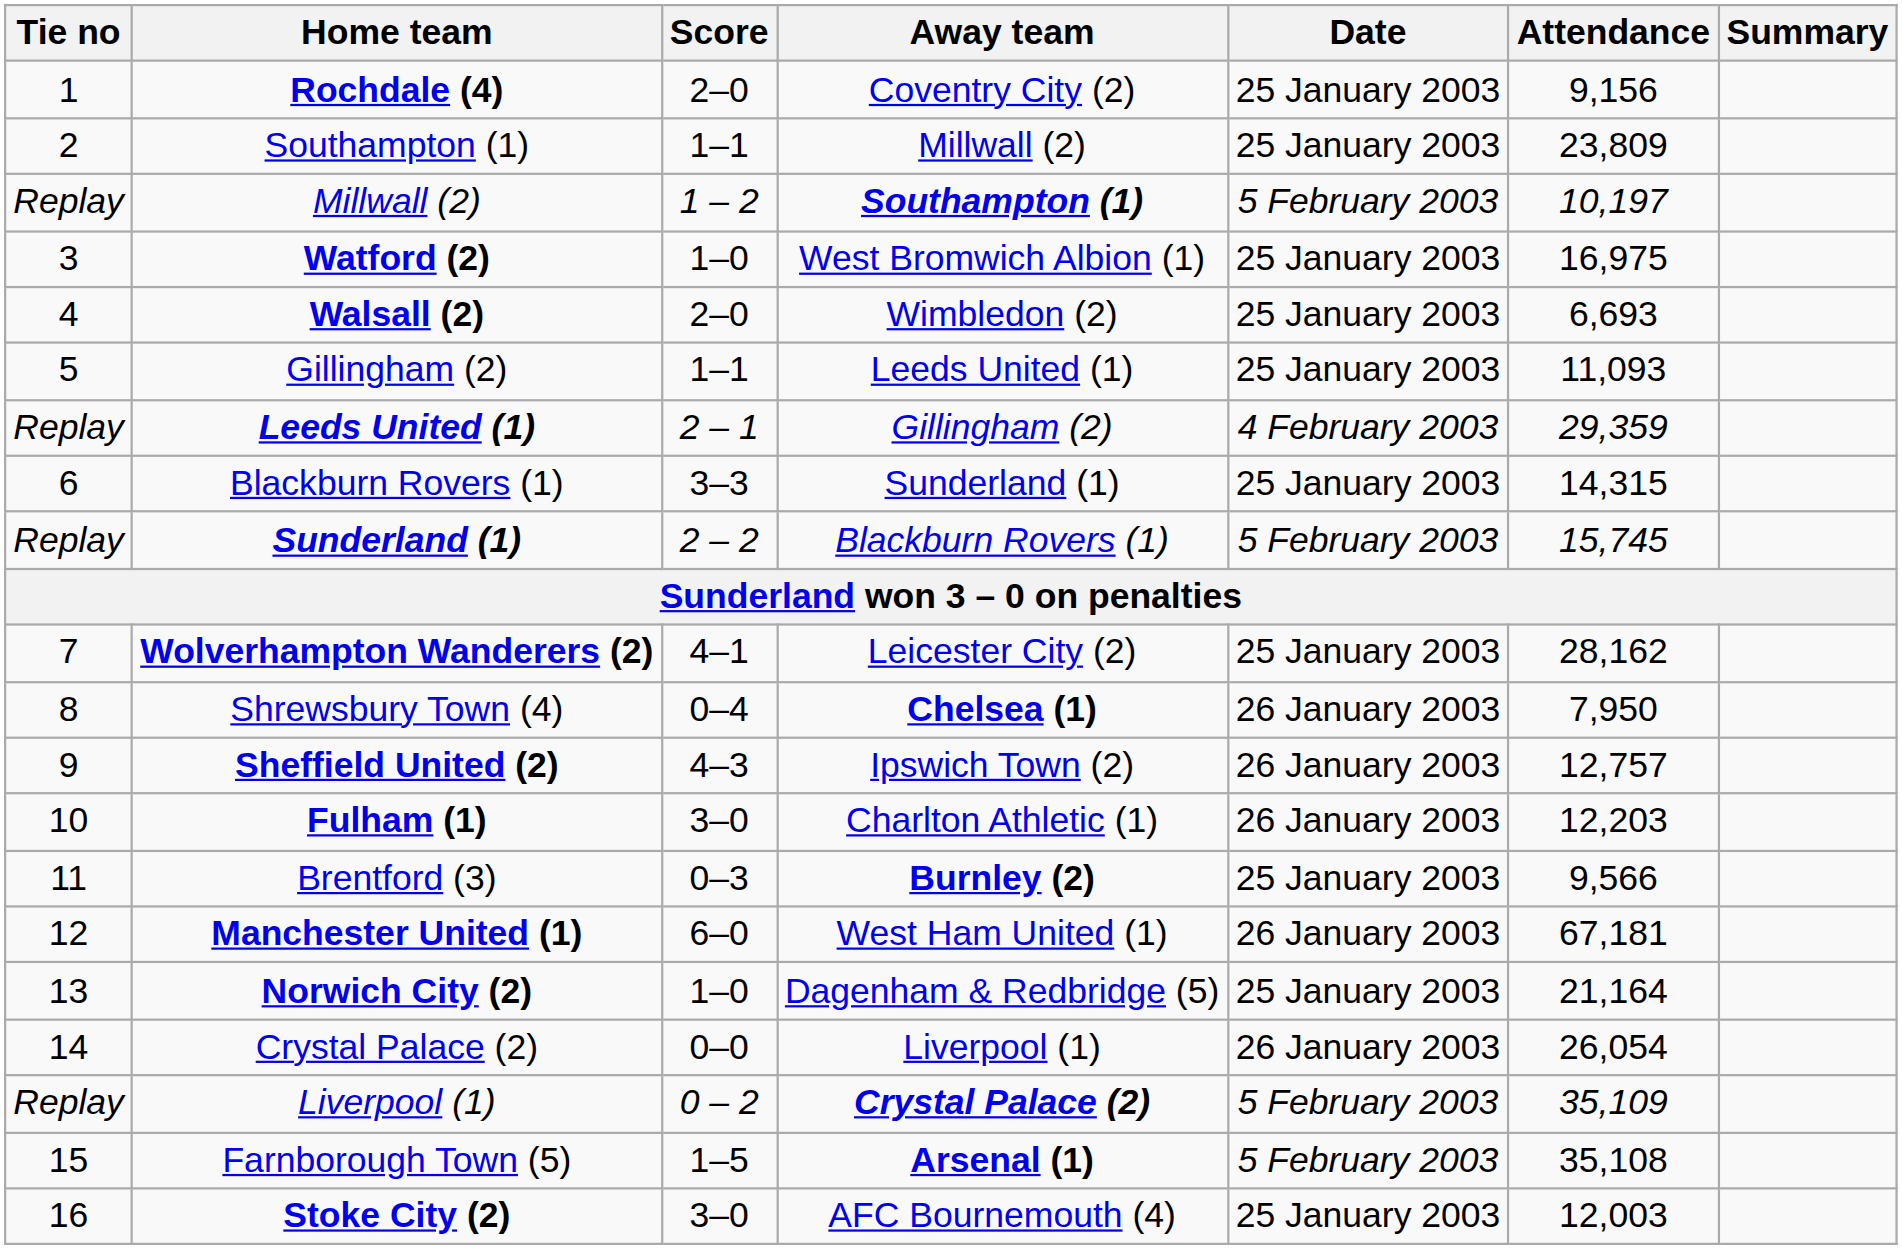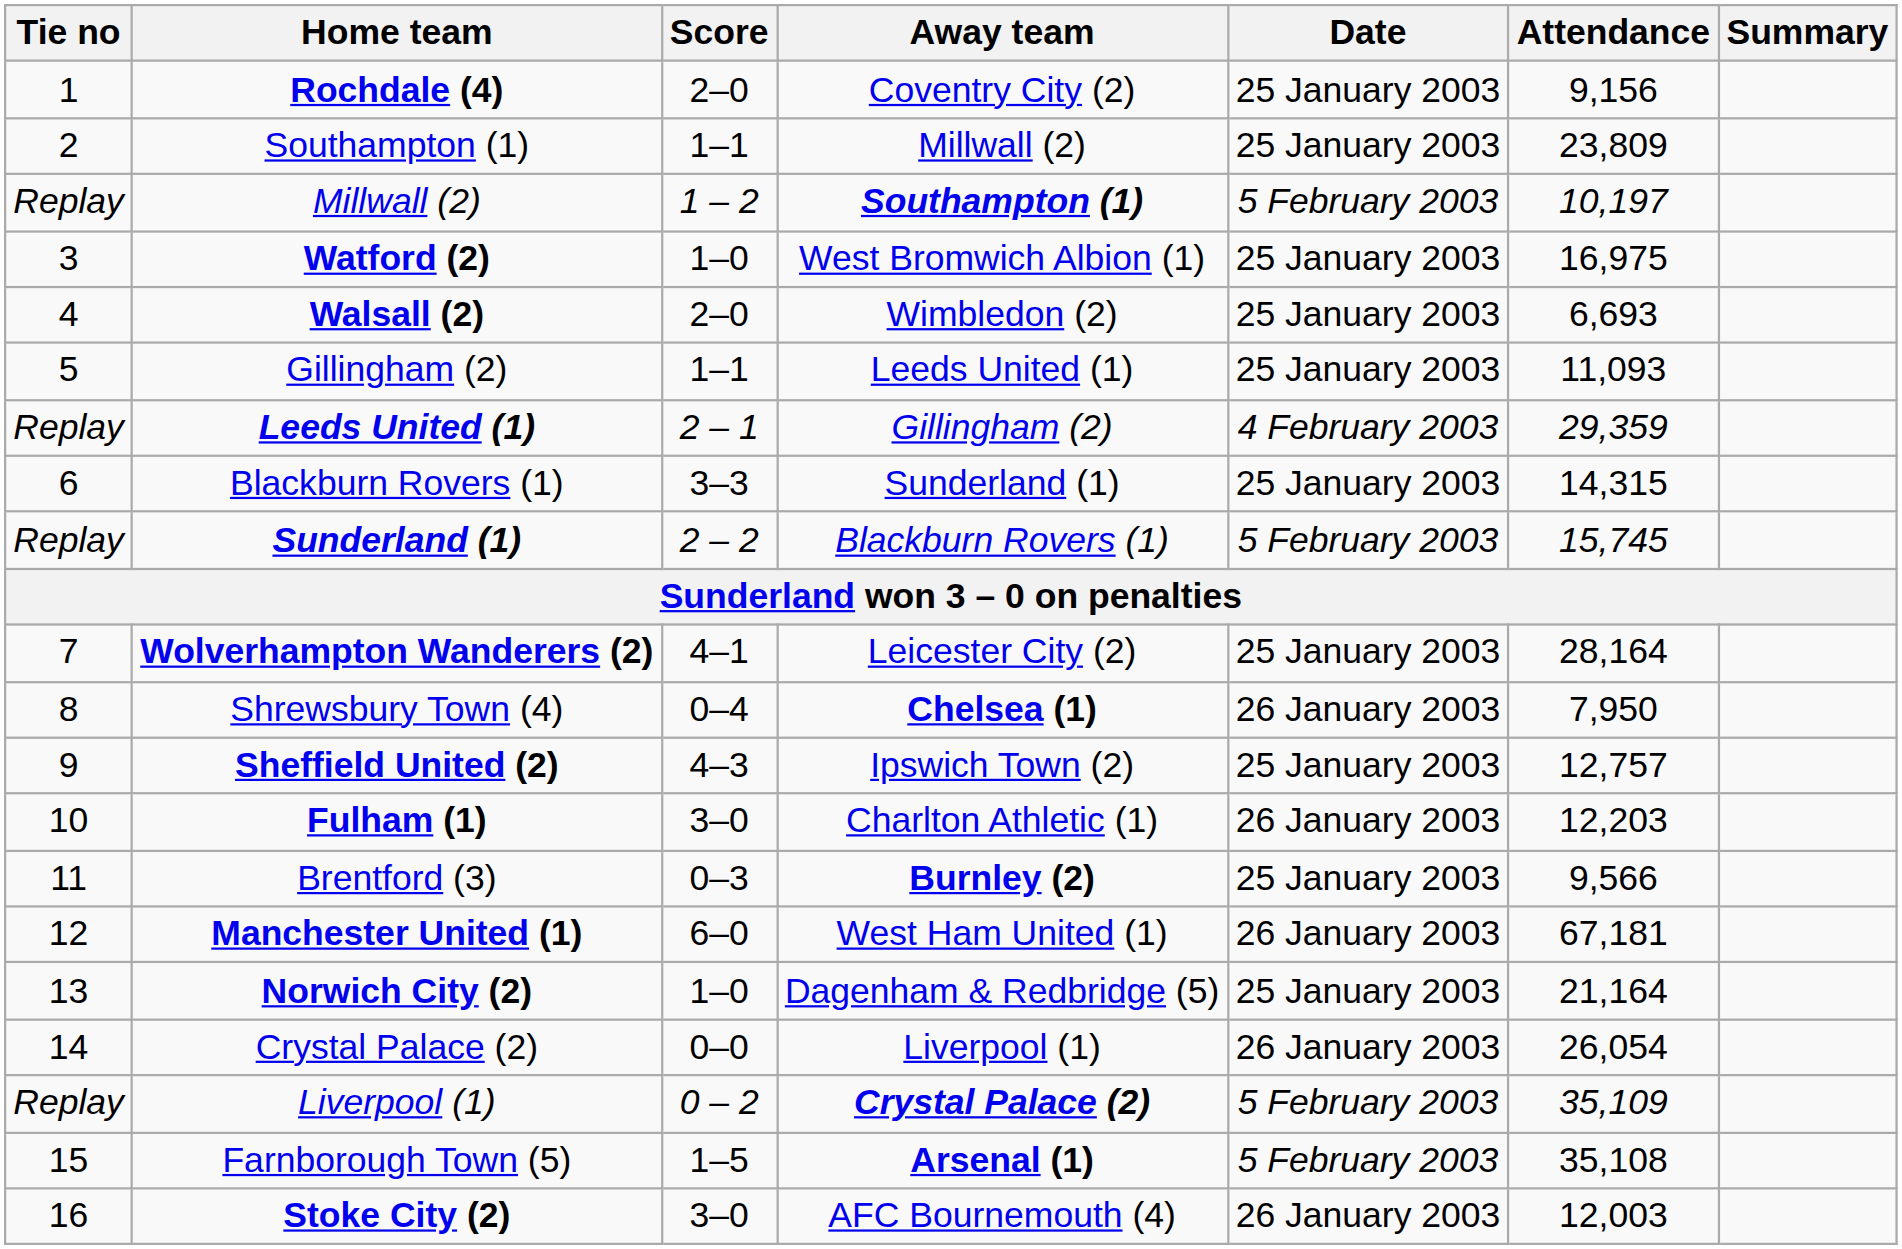 <table class="wikitable" style="text-align: center">
 <tr>
 <th>Tie no</th>
 <th>Home team</th>
 <th>Score</th>
 <th>Away team</th>
 <th>Date</th>
 <th>Attendance</th>
 <th>Summary</th>
 </tr>
 <tr>
 <td>1</td>
 <td><strong><a href='#'>Rochdale</a> (4)</strong></td>
 <td>2–0</td>
 <td><a href='#'>Coventry City</a> (2)</td>
 <td>25 January 2003</td>
 <td>9,156</td>
 <td></td>
 </tr>
 <tr>
 <td>2</td>
 <td><a href='#'>Southampton</a> (1)</td>
 <td>1–1</td>
 <td><a href='#'>Millwall</a> (2)</td>
 <td>25 January 2003</td>
 <td>23,809</td>
 <td></td>
 </tr>
 <tr>
 <td><em>Replay</em></td>
 <td><em><a href='#'>Millwall</a> (2)</em></td>
 <td><em>1 – 2</em></td>
 <td><strong><em><a href='#'>Southampton</a> (1)</em></strong></td>
 <td><em>5 February 2003</em></td>
 <td><em>10,197</em></td>
 <td></td>
 </tr>
 <tr>
 <td>3</td>
 <td><strong><a href='#'>Watford</a> (2)</strong></td>
 <td>1–0</td>
 <td><a href='#'>West Bromwich Albion</a> (1)</td>
 <td>25 January 2003</td>
 <td>16,975</td>
 <td></td>
 </tr>
 <tr>
 <td>4</td>
 <td><strong><a href='#'>Walsall</a> (2)</strong></td>
 <td>2–0</td>
 <td><a href='#'>Wimbledon</a> (2)</td>
 <td>25 January 2003</td>
 <td>6,693</td>
 <td></td>
 </tr>
 <tr>
 <td>5</td>
 <td><a href='#'>Gillingham</a> (2)</td>
 <td>1–1</td>
 <td><a href='#'>Leeds United</a> (1)</td>
 <td>25 January 2003</td>
 <td>11,093</td>
 <td></td>
 </tr>
 <tr>
 <td><em>Replay</em></td>
 <td><strong><em><a href='#'>Leeds United</a> (1)</em></strong></td>
 <td><em>2 – 1</em></td>
 <td><em><a href='#'>Gillingham</a> (2)</em></td>
 <td><em>4 February 2003</em></td>
 <td><em>29,359</em></td>
 <td></td>
 </tr>
 <tr>
 <td>6</td>
 <td><a href='#'>Blackburn Rovers</a> (1)</td>
 <td>3–3</td>
 <td><a href='#'>Sunderland</a> (1)</td>
 <td>25 January 2003</td>
 <td>14,315</td>
 <td></td>
 </tr>
 <tr>
 <td><em>Replay</em></td>
 <td><strong><em><a href='#'>Sunderland</a> (1)</em></strong></td>
 <td><em>2 – 2</em></td>
 <td><em><a href='#'>Blackburn Rovers</a> (1)</em></td>
 <td><em>5 February 2003</em></td>
 <td><em>15,745</em></td>
 <td></td>
 </tr>
 <tr>
 <th colspan=7><strong><a href='#'>Sunderland</a></strong> won 3 – 0 on penalties</th>
 </tr>
 <tr>
 <td>7</td>
 <td><strong><a href='#'>Wolverhampton Wanderers</a> (2)</strong></td>
 <td>4–1</td>
 <td><a href='#'>Leicester City</a> (2)</td>
 <td>25 January 2003</td>
-<td>28,162</td>
+<td>28,164</td>
 <td></td>
 </tr>
 <tr>
 <td>8</td>
 <td><a href='#'>Shrewsbury Town</a> (4)</td>
 <td>0–4</td>
 <td><strong><a href='#'>Chelsea</a> (1)</strong></td>
 <td>26 January 2003</td>
 <td>7,950</td>
 <td></td>
 </tr>
 <tr>
 <td>9</td>
 <td><strong><a href='#'>Sheffield United</a> (2)</strong></td>
 <td>4–3</td>
 <td><a href='#'>Ipswich Town</a> (2)</td>
-<td>26 January 2003</td>
+<td>25 January 2003</td>
 <td>12,757</td>
 <td></td>
 </tr>
 <tr>
 <td>10</td>
 <td><strong><a href='#'>Fulham</a> (1)</strong></td>
 <td>3–0</td>
 <td><a href='#'>Charlton Athletic</a> (1)</td>
 <td>26 January 2003</td>
 <td>12,203</td>
 <td></td>
 </tr>
 <tr>
 <td>11</td>
 <td><a href='#'>Brentford</a> (3)</td>
 <td>0–3</td>
 <td><strong><a href='#'>Burnley</a> (2)</strong></td>
 <td>25 January 2003</td>
 <td>9,566</td>
 <td></td>
 </tr>
 <tr>
 <td>12</td>
 <td><strong><a href='#'>Manchester United</a> (1)</strong></td>
 <td>6–0</td>
 <td><a href='#'>West Ham United</a> (1)</td>
 <td>26 January 2003</td>
 <td>67,181</td>
 <td></td>
 </tr>
 <tr>
 <td>13</td>
 <td><strong><a href='#'>Norwich City</a> (2)</strong></td>
 <td>1–0</td>
 <td><a href='#'>Dagenham & Redbridge</a> (5)</td>
 <td>25 January 2003</td>
 <td>21,164</td>
 <td></td>
 </tr>
 <tr>
 <td>14</td>
 <td><a href='#'>Crystal Palace</a> (2)</td>
 <td>0–0</td>
 <td><a href='#'>Liverpool</a> (1)</td>
 <td>26 January 2003</td>
 <td>26,054</td>
 <td></td>
 </tr>
 <tr>
 <td><em>Replay</em></td>
 <td><em><a href='#'>Liverpool</a> (1)</em></td>
 <td><em>0 – 2</em></td>
 <td><strong><em><a href='#'>Crystal Palace</a> (2)</em></strong></td>
 <td><em>5 February 2003</em></td>
 <td><em>35,109</em></td>
 <td></td>
 </tr>
 <tr>
 <td>15</td>
 <td><a href='#'>Farnborough Town</a> (5)</td>
 <td>1–5</td>
 <td><strong><a href='#'>Arsenal</a> (1)</strong></td>
 <td><em>5 February 2003</em></td>
 <td>35,108</td>
 <td></td>
 </tr>
 <tr>
 <td>16</td>
 <td><strong><a href='#'>Stoke City</a> (2)</strong></td>
 <td>3–0</td>
 <td><a href='#'>AFC Bournemouth</a> (4)</td>
-<td>25 January 2003</td>
+<td>26 January 2003</td>
 <td>12,003</td>
 <td></td>
 </tr>
 </table>
